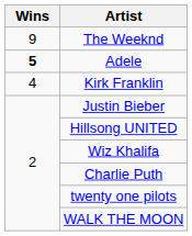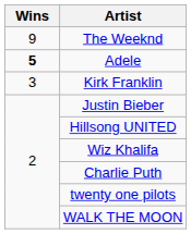 <table class="wikitable" rowspan="2" style="text-align:center;">
 <tr>
 <th scope="col" style="width:55px;">Wins</th>
 <th scope="col" style="text-align:center;">Artist</th>
 </tr>
 <tr>
 <td style="text-align:center">9</td>
 <td><a href='#'>The Weeknd</a></td>
 </tr>
 <tr>
 <td style="text-align:center"><strong>5</strong></td>
 <td><a href='#'>Adele</a></td>
 </tr>
 <tr>
-<td style="text-align:center">4</td>
+<td style="text-align:center">3</td>
 <td><a href='#'>Kirk Franklin</a></td>
 </tr>
 <tr>
 <td rowspan="6" style="text-align:center">2</td>
 <td><a href='#'>Justin Bieber</a></td>
 </tr>
 <tr>
 <td><a href='#'>Hillsong UNITED</a></td>
 </tr>
 <tr>
 <td><a href='#'>Wiz Khalifa</a></td>
 </tr>
 <tr>
 <td><a href='#'>Charlie Puth</a></td>
 </tr>
 <tr>
 <td><a href='#'>twenty one pilots</a></td>
 </tr>
 <tr>
 <td><a href='#'>WALK THE MOON</a></td>
 </tr>
 </table>
